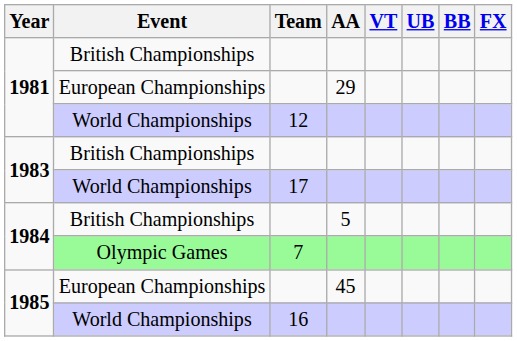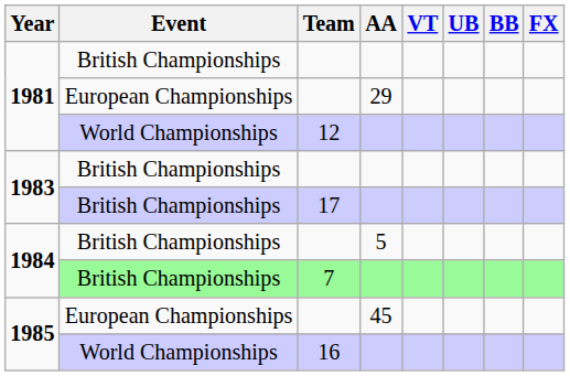 <table class="wikitable" style="text-align:center; font-size:95%;">
 <tr>
 <th>Year</th>
 <th>Event</th>
 <th>Team</th>
 <th>AA</th>
 <th><a href='#'>VT</a></th>
 <th><a href='#'>UB</a></th>
 <th><a href='#'>BB</a></th>
 <th><a href='#'>FX</a></th>
 </tr>
 <tr>
 <td rowspan="3"><strong>1981</strong></td>
 <td>British Championships</td>
 <td></td>
 <td></td>
 <td></td>
 <td></td>
 <td></td>
 <td></td>
 </tr>
 <tr>
 <td>European Championships</td>
 <td></td>
 <td>29</td>
 <td></td>
 <td></td>
 <td></td>
 <td></td>
 </tr>
 <tr bgcolor=#CCCCFF>
 <td>World Championships</td>
 <td>12</td>
 <td></td>
 <td></td>
 <td></td>
 <td></td>
 <td></td>
 </tr>
 <tr>
 <td rowspan="2"><strong>1983</strong></td>
 <td>British Championships</td>
 <td></td>
 <td></td>
 <td></td>
 <td></td>
 <td></td>
 <td></td>
 </tr>
 <tr bgcolor=#CCCCFF>
-<td>World Championships</td>
+<td>British Championships</td>
 <td>17</td>
 <td></td>
 <td></td>
 <td></td>
 <td></td>
 <td></td>
 </tr>
 <tr>
 <td rowspan="2"><strong>1984</strong></td>
 <td>British Championships</td>
 <td></td>
 <td>5</td>
 <td></td>
 <td></td>
 <td></td>
 <td></td>
 </tr>
 <tr bgcolor=98FB98>
-<td>Olympic Games</td>
+<td>British Championships</td>
 <td>7</td>
 <td></td>
 <td></td>
 <td></td>
 <td></td>
 <td></td>
 </tr>
 <tr>
 <td rowspan="2"><strong>1985</strong></td>
 <td>European Championships</td>
 <td></td>
 <td>45</td>
 <td></td>
 <td></td>
 <td></td>
 <td></td>
 </tr>
 <tr bgcolor=#CCCCFF>
 <td>World Championships</td>
 <td>16</td>
 <td></td>
 <td></td>
 <td></td>
 <td></td>
 <td></td>
 </tr>
 </table>
